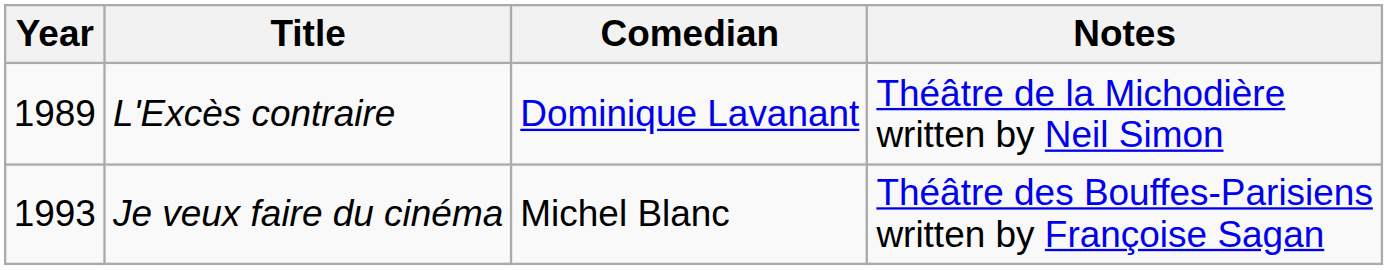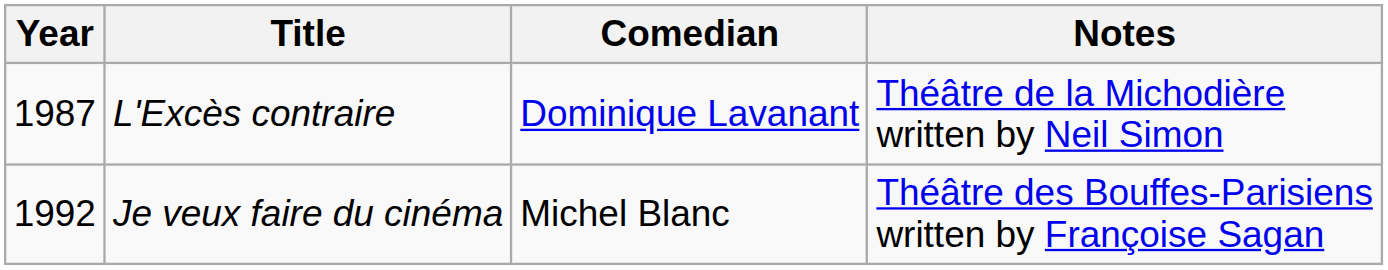 <table class="wikitable sortable">
 <tr>
 <th>Year</th>
 <th>Title</th>
 <th>Comedian</th>
 <th class="unsortable">Notes</th>
 </tr>
 <tr>
-<td>1989</td>
+<td>1987</td>
 <td><em>L'Excès contraire</em></td>
 <td><a href='#'>Dominique Lavanant</a></td>
 <td><a href='#'>Théâtre de la Michodière</a><br>written by <a href='#'>Neil Simon</a></td>
 </tr>
 <tr>
-<td>1993</td>
+<td>1992</td>
 <td><em>Je veux faire du cinéma</em></td>
 <td>Michel Blanc</td>
 <td><a href='#'>Théâtre des Bouffes-Parisiens</a><br>written by <a href='#'>Françoise Sagan</a></td>
 </tr>
 </table>
